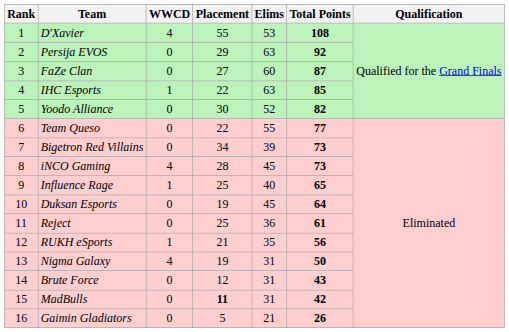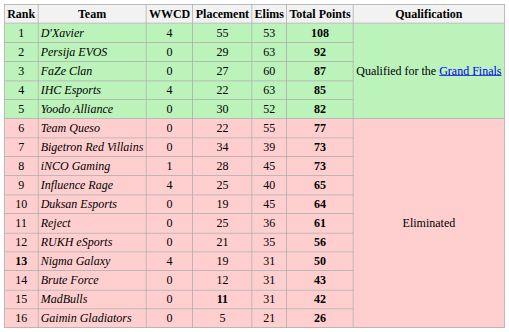 <table class="wikitable" style="text-align:center">
 <tr>
 <th>Rank</th>
 <th>Team</th>
 <th>WWCD</th>
 <th>Placement</th>
 <th>Elims</th>
 <th>Total Points</th>
 <th>Qualification</th>
 </tr>
 <tr style="background:#BBF3BB">
 <td>1</td>
 <td style="text-align:left"><em>D'Xavier</em></td>
 <td>4</td>
 <td>55</td>
 <td>53</td>
 <td><strong>108</strong></td>
 <td rowspan="5">Qualified for the <a href='#'>Grand Finals</a></td>
 </tr>
 <tr style="background:#BBF3BB">
 <td>2</td>
 <td style="text-align:left"><em>Persija EVOS</em></td>
 <td>0</td>
 <td>29</td>
 <td>63</td>
 <td><strong>92</strong></td>
 </tr>
 <tr style="background:#BBF3BB">
 <td>3</td>
 <td style="text-align:left"><em>FaZe Clan</em></td>
 <td>0</td>
 <td>27</td>
 <td>60</td>
 <td><strong>87</strong></td>
 </tr>
 <tr style="background:#BBF3BB">
 <td>4</td>
 <td style="text-align:left"><em>IHC Esports</em></td>
-<td>1</td>
+<td>4</td>
 <td>22</td>
 <td>63</td>
 <td><strong>85</strong></td>
 </tr>
 <tr style="background:#BBF3BB">
 <td>5</td>
 <td style="text-align:left"><em>Yoodo Alliance</em></td>
 <td>0</td>
 <td>30</td>
 <td>52</td>
 <td><strong>82</strong></td>
 </tr>
 <tr style="background:#FFCFCF">
 <td>6</td>
 <td style="text-align:left"><em>Team Queso</em></td>
 <td>0</td>
 <td>22</td>
 <td>55</td>
 <td><strong>77</strong></td>
 <td rowspan="11">Eliminated</td>
 </tr>
 <tr style="background:#FFCFCF">
 <td>7</td>
 <td style="text-align:left"><em>Bigetron Red Villains</em></td>
 <td>0</td>
 <td>34</td>
 <td>39</td>
 <td><strong>73</strong></td>
 </tr>
 <tr style="background:#FFCFCF">
 <td>8</td>
 <td style="text-align:left"><em>iNCO Gaming</em></td>
-<td>4</td>
+<td>1</td>
 <td>28</td>
 <td>45</td>
 <td><strong>73</strong></td>
 </tr>
 <tr style="background:#FFCFCF">
 <td>9</td>
 <td style="text-align:left"><em>Influence Rage</em></td>
-<td>1</td>
+<td>4</td>
 <td>25</td>
 <td>40</td>
 <td><strong>65</strong></td>
 </tr>
 <tr style="background:#FFCFCF">
 <td>10</td>
 <td style="text-align:left"><em>Duksan Esports</em></td>
 <td>0</td>
 <td>19</td>
 <td>45</td>
 <td><strong>64</strong></td>
 </tr>
 <tr style="background:#FFCFCF">
 <td>11</td>
 <td style="text-align:left"><em>Reject</em></td>
 <td>0</td>
 <td>25</td>
 <td>36</td>
 <td><strong>61</strong></td>
 </tr>
 <tr style="background:#FFCFCF">
 <td>12</td>
 <td style="text-align:left"><em>RUKH eSports</em></td>
-<td>1</td>
+<td>0</td>
 <td>21</td>
 <td>35</td>
 <td><strong>56</strong></td>
 </tr>
 <tr style="background:#FFCFCF">
-<td>13</td>
+<td><strong>13</strong></td>
 <td style="text-align:left"><em>Nigma Galaxy</em></td>
 <td>4</td>
 <td>19</td>
 <td>31</td>
 <td><strong>50</strong></td>
 </tr>
 <tr style="background:#FFCFCF">
 <td>14</td>
 <td style="text-align:left"><em>Brute Force</em></td>
 <td>0</td>
 <td>12</td>
 <td>31</td>
 <td><strong>43</strong></td>
 </tr>
 <tr style="background:#FFCFCF">
 <td>15</td>
 <td style="text-align:left"><em>MadBulls</em></td>
 <td>0</td>
 <td><strong>11</strong></td>
 <td>31</td>
 <td><strong>42</strong></td>
 </tr>
 <tr style="background:#FFCFCF">
 <td>16</td>
 <td style="text-align:left"><em>Gaimin Gladiators</em></td>
 <td>0</td>
 <td>5</td>
 <td>21</td>
 <td><strong>26</strong></td>
 </tr>
 </table>
